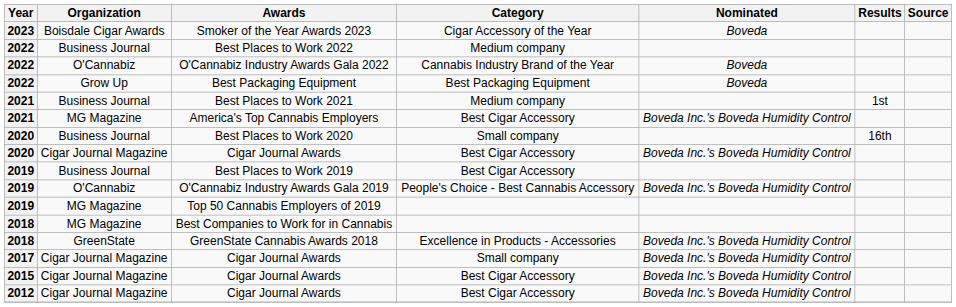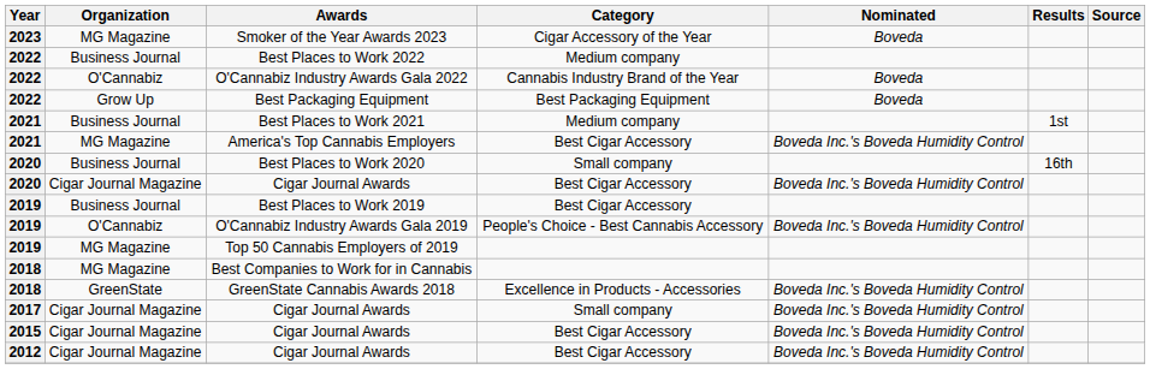 <table class="wikitable" style="text-align:center; font-size:100%; line-height:16px;"  width="100%">
 <tr>
 <th scope="col">Year</th>
 <th scope="col">Organization</th>
 <th scope="col">Awards</th>
 <th scope="col">Category</th>
 <th scope="col">Nominated</th>
 <th scope="col">Results</th>
 <th scope="col">Source</th>
 </tr>
 <tr>
 <th>2023</th>
-<td>Boisdale Cigar Awards</td>
+<td>MG Magazine</td>
 <td>Smoker of the Year Awards 2023</td>
 <td>Cigar Accessory of the Year</td>
 <td><em>Boveda</em></td>
 <td></td>
 <td></td>
 </tr>
 <tr>
 <th>2022</th>
 <td>Business Journal</td>
 <td>Best Places to Work 2022</td>
 <td>Medium company</td>
 <td></td>
 <td></td>
 <td></td>
 </tr>
 <tr>
 <th scope="row">2022</th>
 <td>O'Cannabiz</td>
 <td>O'Cannabiz Industry Awards Gala 2022</td>
 <td>Cannabis Industry Brand of the Year</td>
 <td><em>Boveda</em></td>
 <td></td>
 <td></td>
 </tr>
 <tr>
 <th>2022</th>
 <td>Grow Up</td>
 <td>Best Packaging Equipment</td>
 <td>Best Packaging Equipment</td>
 <td><em>Boveda</em></td>
 <td></td>
 <td></td>
 </tr>
 <tr>
 <th>2021</th>
 <td>Business Journal</td>
 <td>Best Places to Work 2021</td>
 <td>Medium company</td>
 <td></td>
 <td>1st</td>
 <td></td>
 </tr>
 <tr>
 <th>2021</th>
 <td>MG Magazine</td>
 <td>America's Top Cannabis Employers</td>
 <td>Best Cigar Accessory</td>
 <td><em>Boveda Inc.'s Boveda Humidity Control</em></td>
 <td></td>
 <td></td>
 </tr>
 <tr>
 <th>2020</th>
 <td>Business Journal</td>
 <td>Best Places to Work 2020</td>
 <td>Small company</td>
 <td></td>
 <td>16th</td>
 <td></td>
 </tr>
 <tr>
 <th scope="row">2020</th>
 <td>Cigar Journal Magazine</td>
 <td>Cigar Journal Awards</td>
 <td>Best Cigar Accessory</td>
 <td><em>Boveda Inc.'s Boveda Humidity Control</em></td>
 <td></td>
 <td></td>
 </tr>
 <tr>
 <th>2019</th>
 <td>Business Journal</td>
 <td>Best Places to Work 2019</td>
 <td>Best Cigar Accessory</td>
 <td></td>
 <td></td>
 <td></td>
 </tr>
 <tr>
 <th scope="row">2019</th>
 <td>O'Cannabiz</td>
 <td>O'Cannabiz Industry Awards Gala 2019</td>
 <td>People's Choice - Best Cannabis Accessory</td>
 <td><em>Boveda Inc.'s Boveda Humidity Control</em></td>
 <td></td>
 <td></td>
 </tr>
 <tr>
 <th>2019</th>
 <td>MG Magazine</td>
 <td>Top 50 Cannabis Employers of 2019</td>
 <td></td>
 <td></td>
 <td></td>
 <td></td>
 </tr>
 <tr>
 <th>2018</th>
 <td>MG Magazine</td>
 <td>Best Companies to Work for in Cannabis</td>
 <td></td>
 <td></td>
 <td></td>
 <td></td>
 </tr>
 <tr>
 <th>2018</th>
 <td>GreenState</td>
 <td>GreenState Cannabis Awards 2018</td>
 <td>Excellence in Products - Accessories</td>
 <td><em>Boveda Inc.'s Boveda Humidity Control</em></td>
 <td></td>
 <td></td>
 </tr>
 <tr>
 <th scope="row">2017</th>
 <td>Cigar Journal Magazine</td>
 <td>Cigar Journal Awards</td>
 <td>Small company</td>
 <td><em>Boveda Inc.'s Boveda Humidity Control</em></td>
 <td></td>
 <td></td>
 </tr>
 <tr>
 <th scope="row">2015</th>
 <td>Cigar Journal Magazine</td>
 <td>Cigar Journal Awards</td>
 <td>Best Cigar Accessory</td>
 <td><em>Boveda Inc.'s Boveda Humidity Control</em></td>
 <td></td>
 <td></td>
 </tr>
 <tr>
 <th scope="row">2012</th>
 <td>Cigar Journal Magazine</td>
 <td>Cigar Journal Awards</td>
 <td>Best Cigar Accessory</td>
 <td><em>Boveda Inc.'s Boveda Humidity Control</em></td>
 <td></td>
 <td></td>
 </tr>
 <tr>
 </tr>
 </table>
